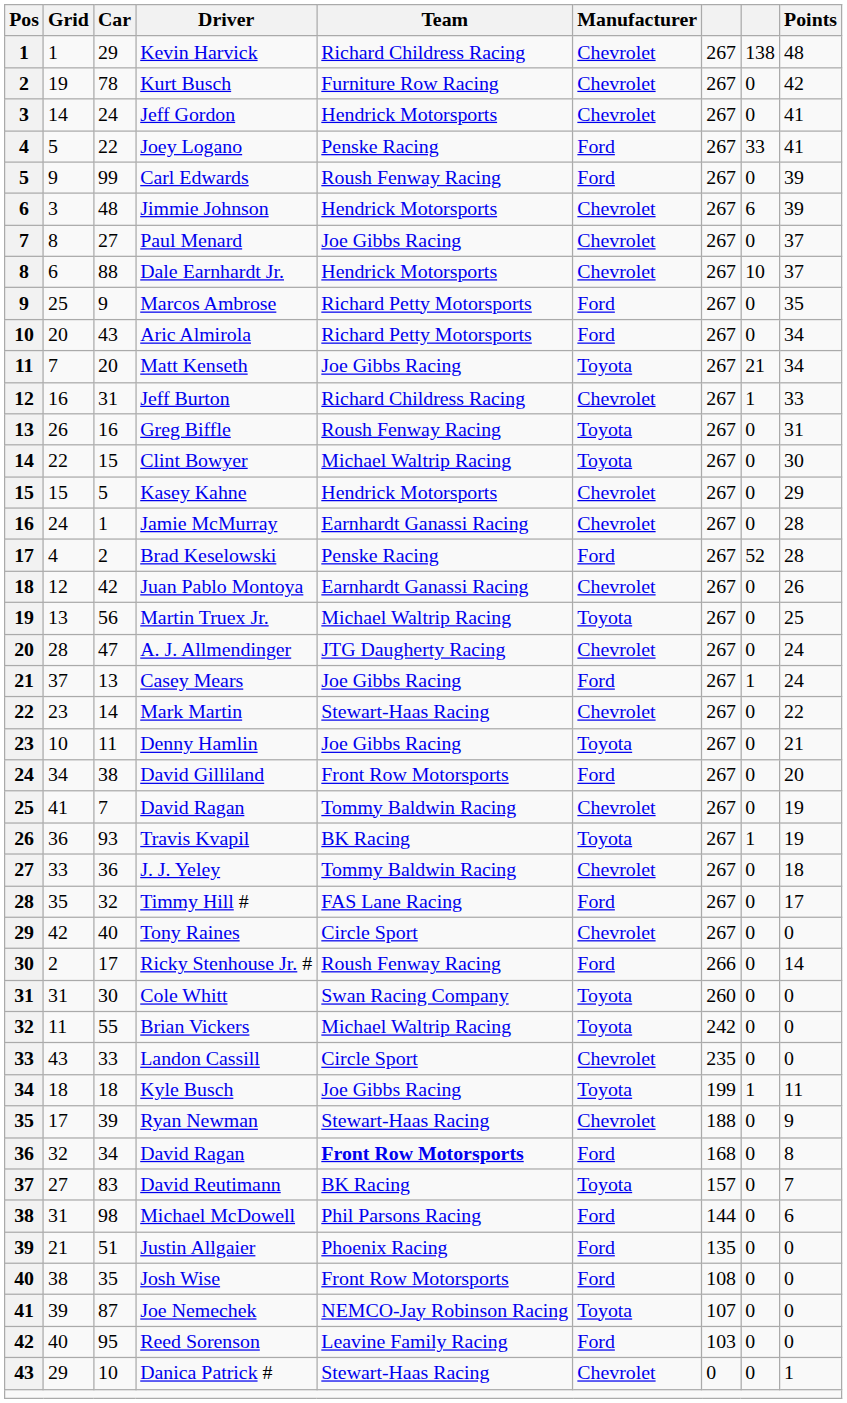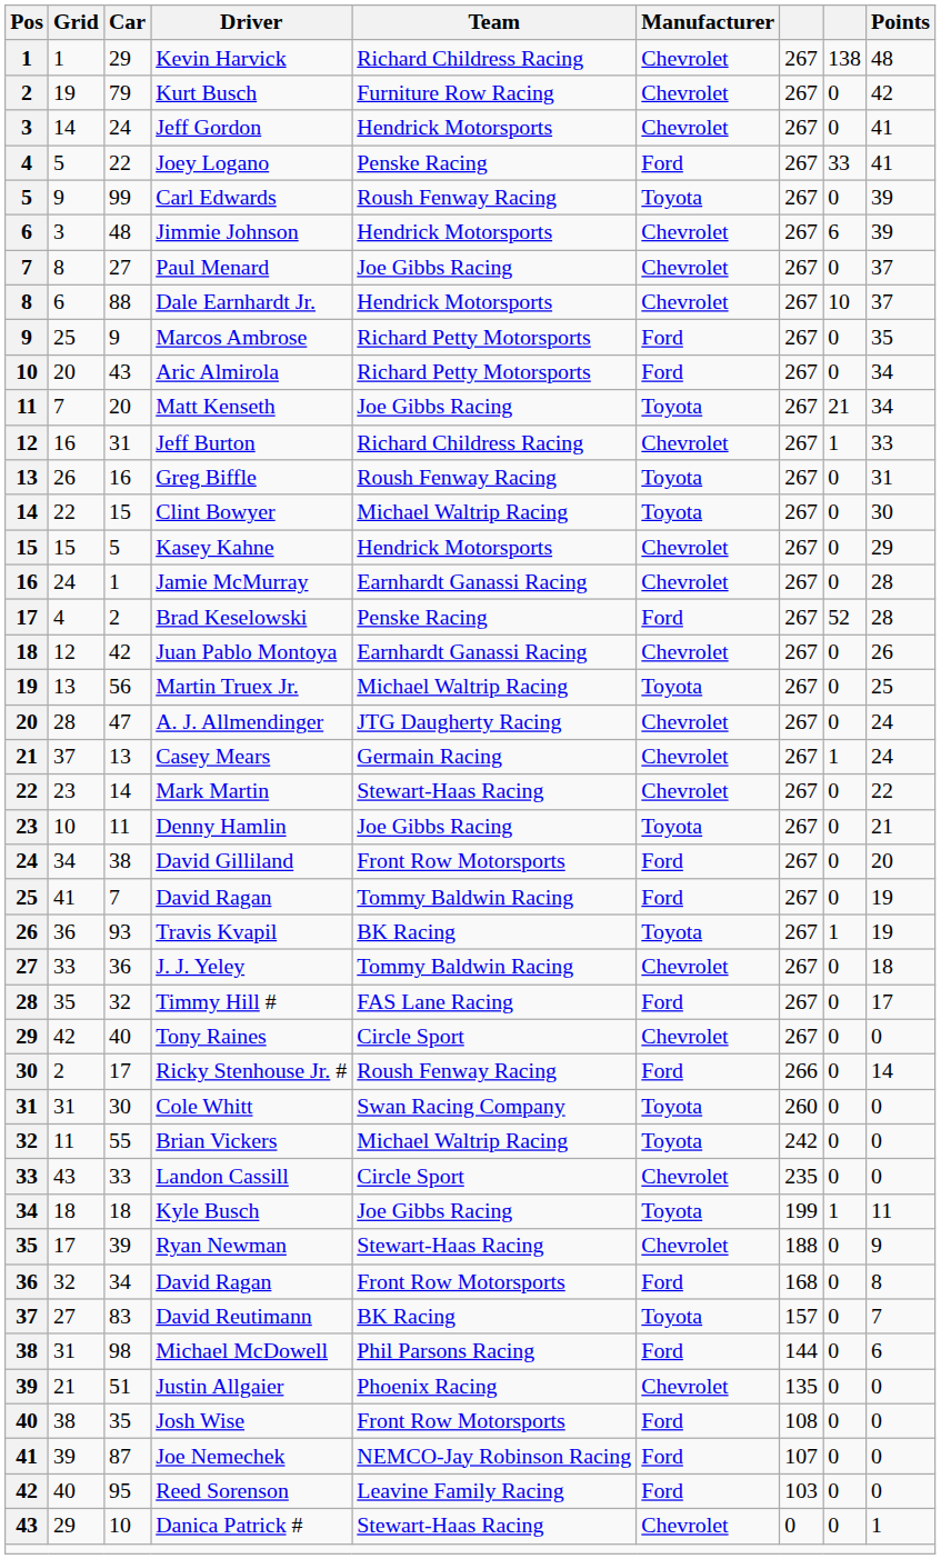 <table class="wikitable" border="1">
 <tr>
 <th>Pos</th>
 <th>Grid</th>
 <th>Car</th>
 <th>Driver</th>
 <th>Team</th>
 <th>Manufacturer</th>
 <th></th>
 <th></th>
 <th>Points</th>
 </tr>
 <tr>
 <th>1</th>
 <td>1</td>
 <td>29</td>
 <td><a href='#'>Kevin Harvick</a></td>
 <td><a href='#'>Richard Childress Racing</a></td>
 <td><a href='#'>Chevrolet</a></td>
 <td>267</td>
 <td>138</td>
 <td>48</td>
 </tr>
 <tr>
 <th>2</th>
 <td>19</td>
-<td>78</td>
+<td>79</td>
 <td><a href='#'>Kurt Busch</a></td>
 <td><a href='#'>Furniture Row Racing</a></td>
 <td><a href='#'>Chevrolet</a></td>
 <td>267</td>
 <td>0</td>
 <td>42</td>
 </tr>
 <tr>
 <th>3</th>
 <td>14</td>
 <td>24</td>
 <td><a href='#'>Jeff Gordon</a></td>
 <td><a href='#'>Hendrick Motorsports</a></td>
 <td><a href='#'>Chevrolet</a></td>
 <td>267</td>
 <td>0</td>
 <td>41</td>
 </tr>
 <tr>
 <th>4</th>
 <td>5</td>
 <td>22</td>
 <td><a href='#'>Joey Logano</a></td>
 <td><a href='#'>Penske Racing</a></td>
 <td><a href='#'>Ford</a></td>
 <td>267</td>
 <td>33</td>
 <td>41</td>
 </tr>
 <tr>
 <th>5</th>
 <td>9</td>
 <td>99</td>
 <td><a href='#'>Carl Edwards</a></td>
 <td><a href='#'>Roush Fenway Racing</a></td>
-<td><a href='#'>Ford</a></td>
+<td><a href='#'>Toyota</a></td>
 <td>267</td>
 <td>0</td>
 <td>39</td>
 </tr>
 <tr>
 <th>6</th>
 <td>3</td>
 <td>48</td>
 <td><a href='#'>Jimmie Johnson</a></td>
 <td><a href='#'>Hendrick Motorsports</a></td>
 <td><a href='#'>Chevrolet</a></td>
 <td>267</td>
 <td>6</td>
 <td>39</td>
 </tr>
 <tr>
 <th>7</th>
 <td>8</td>
 <td>27</td>
 <td><a href='#'>Paul Menard</a></td>
 <td><a href='#'>Joe Gibbs Racing</a></td>
 <td><a href='#'>Chevrolet</a></td>
 <td>267</td>
 <td>0</td>
 <td>37</td>
 </tr>
 <tr>
 <th>8</th>
 <td>6</td>
 <td>88</td>
 <td><a href='#'>Dale Earnhardt Jr.</a></td>
 <td><a href='#'>Hendrick Motorsports</a></td>
 <td><a href='#'>Chevrolet</a></td>
 <td>267</td>
 <td>10</td>
 <td>37</td>
 </tr>
 <tr>
 <th>9</th>
 <td>25</td>
 <td>9</td>
 <td><a href='#'>Marcos Ambrose</a></td>
 <td><a href='#'>Richard Petty Motorsports</a></td>
 <td><a href='#'>Ford</a></td>
 <td>267</td>
 <td>0</td>
 <td>35</td>
 </tr>
 <tr>
 <th>10</th>
 <td>20</td>
 <td>43</td>
 <td><a href='#'>Aric Almirola</a></td>
 <td><a href='#'>Richard Petty Motorsports</a></td>
 <td><a href='#'>Ford</a></td>
 <td>267</td>
 <td>0</td>
 <td>34</td>
 </tr>
 <tr>
 <th>11</th>
 <td>7</td>
 <td>20</td>
 <td><a href='#'>Matt Kenseth</a></td>
 <td><a href='#'>Joe Gibbs Racing</a></td>
 <td><a href='#'>Toyota</a></td>
 <td>267</td>
 <td>21</td>
 <td>34</td>
 </tr>
 <tr>
 <th>12</th>
 <td>16</td>
 <td>31</td>
 <td><a href='#'>Jeff Burton</a></td>
 <td><a href='#'>Richard Childress Racing</a></td>
 <td><a href='#'>Chevrolet</a></td>
 <td>267</td>
 <td>1</td>
 <td>33</td>
 </tr>
 <tr>
 <th>13</th>
 <td>26</td>
 <td>16</td>
 <td><a href='#'>Greg Biffle</a></td>
 <td><a href='#'>Roush Fenway Racing</a></td>
 <td><a href='#'>Toyota</a></td>
 <td>267</td>
 <td>0</td>
 <td>31</td>
 </tr>
 <tr>
 <th>14</th>
 <td>22</td>
 <td>15</td>
 <td><a href='#'>Clint Bowyer</a></td>
 <td><a href='#'>Michael Waltrip Racing</a></td>
 <td><a href='#'>Toyota</a></td>
 <td>267</td>
 <td>0</td>
 <td>30</td>
 </tr>
 <tr>
 <th>15</th>
 <td>15</td>
 <td>5</td>
 <td><a href='#'>Kasey Kahne</a></td>
 <td><a href='#'>Hendrick Motorsports</a></td>
 <td><a href='#'>Chevrolet</a></td>
 <td>267</td>
 <td>0</td>
 <td>29</td>
 </tr>
 <tr>
 <th>16</th>
 <td>24</td>
 <td>1</td>
 <td><a href='#'>Jamie McMurray</a></td>
 <td><a href='#'>Earnhardt Ganassi Racing</a></td>
 <td><a href='#'>Chevrolet</a></td>
 <td>267</td>
 <td>0</td>
 <td>28</td>
 </tr>
 <tr>
 <th>17</th>
 <td>4</td>
 <td>2</td>
 <td><a href='#'>Brad Keselowski</a></td>
 <td><a href='#'>Penske Racing</a></td>
 <td><a href='#'>Ford</a></td>
 <td>267</td>
 <td>52</td>
 <td>28</td>
 </tr>
 <tr>
 <th>18</th>
 <td>12</td>
 <td>42</td>
 <td><a href='#'>Juan Pablo Montoya</a></td>
 <td><a href='#'>Earnhardt Ganassi Racing</a></td>
 <td><a href='#'>Chevrolet</a></td>
 <td>267</td>
 <td>0</td>
 <td>26</td>
 </tr>
 <tr>
 <th>19</th>
 <td>13</td>
 <td>56</td>
 <td><a href='#'>Martin Truex Jr.</a></td>
 <td><a href='#'>Michael Waltrip Racing</a></td>
 <td><a href='#'>Toyota</a></td>
 <td>267</td>
 <td>0</td>
 <td>25</td>
 </tr>
 <tr>
 <th>20</th>
 <td>28</td>
 <td>47</td>
 <td><a href='#'>A. J. Allmendinger</a></td>
 <td><a href='#'>JTG Daugherty Racing</a></td>
 <td><a href='#'>Chevrolet</a></td>
 <td>267</td>
 <td>0</td>
 <td>24</td>
 </tr>
 <tr>
 <th>21</th>
 <td>37</td>
 <td>13</td>
 <td><a href='#'>Casey Mears</a></td>
-<td><a href='#'>Joe Gibbs Racing</a></td>
-<td><a href='#'>Ford</a></td>
+<td><a href='#'>Germain Racing</a></td>
+<td><a href='#'>Chevrolet</a></td>
 <td>267</td>
 <td>1</td>
 <td>24</td>
 </tr>
 <tr>
 <th>22</th>
 <td>23</td>
 <td>14</td>
 <td><a href='#'>Mark Martin</a></td>
 <td><a href='#'>Stewart-Haas Racing</a></td>
 <td><a href='#'>Chevrolet</a></td>
 <td>267</td>
 <td>0</td>
 <td>22</td>
 </tr>
 <tr>
 <th>23</th>
 <td>10</td>
 <td>11</td>
 <td><a href='#'>Denny Hamlin</a></td>
 <td><a href='#'>Joe Gibbs Racing</a></td>
 <td><a href='#'>Toyota</a></td>
 <td>267</td>
 <td>0</td>
 <td>21</td>
 </tr>
 <tr>
 <th>24</th>
 <td>34</td>
 <td>38</td>
 <td><a href='#'>David Gilliland</a></td>
 <td><a href='#'>Front Row Motorsports</a></td>
 <td><a href='#'>Ford</a></td>
 <td>267</td>
 <td>0</td>
 <td>20</td>
 </tr>
 <tr>
 <th>25</th>
 <td>41</td>
 <td>7</td>
 <td><a href='#'>David Ragan</a></td>
 <td><a href='#'>Tommy Baldwin Racing</a></td>
-<td><a href='#'>Chevrolet</a></td>
+<td><a href='#'>Ford</a></td>
 <td>267</td>
 <td>0</td>
 <td>19</td>
 </tr>
 <tr>
 <th>26</th>
 <td>36</td>
 <td>93</td>
 <td><a href='#'>Travis Kvapil</a></td>
 <td><a href='#'>BK Racing</a></td>
 <td><a href='#'>Toyota</a></td>
 <td>267</td>
 <td>1</td>
 <td>19</td>
 </tr>
 <tr>
 <th>27</th>
 <td>33</td>
 <td>36</td>
 <td><a href='#'>J. J. Yeley</a></td>
 <td><a href='#'>Tommy Baldwin Racing</a></td>
 <td><a href='#'>Chevrolet</a></td>
 <td>267</td>
 <td>0</td>
 <td>18</td>
 </tr>
 <tr>
 <th>28</th>
 <td>35</td>
 <td>32</td>
 <td><a href='#'>Timmy Hill</a> #</td>
 <td><a href='#'>FAS Lane Racing</a></td>
 <td><a href='#'>Ford</a></td>
 <td>267</td>
 <td>0</td>
 <td>17</td>
 </tr>
 <tr>
 <th>29</th>
 <td>42</td>
 <td>40</td>
 <td><a href='#'>Tony Raines</a></td>
 <td><a href='#'>Circle Sport</a></td>
 <td><a href='#'>Chevrolet</a></td>
 <td>267</td>
 <td>0</td>
 <td>0</td>
 </tr>
 <tr>
 <th>30</th>
 <td>2</td>
 <td>17</td>
 <td><a href='#'>Ricky Stenhouse Jr.</a> #</td>
 <td><a href='#'>Roush Fenway Racing</a></td>
 <td><a href='#'>Ford</a></td>
 <td>266</td>
 <td>0</td>
 <td>14</td>
 </tr>
 <tr>
 <th>31</th>
 <td>31</td>
 <td>30</td>
 <td><a href='#'>Cole Whitt</a></td>
 <td><a href='#'>Swan Racing Company</a></td>
 <td><a href='#'>Toyota</a></td>
 <td>260</td>
 <td>0</td>
 <td>0</td>
 </tr>
 <tr>
 <th>32</th>
 <td>11</td>
 <td>55</td>
 <td><a href='#'>Brian Vickers</a></td>
 <td><a href='#'>Michael Waltrip Racing</a></td>
 <td><a href='#'>Toyota</a></td>
 <td>242</td>
 <td>0</td>
 <td>0</td>
 </tr>
 <tr>
 <th>33</th>
 <td>43</td>
 <td>33</td>
 <td><a href='#'>Landon Cassill</a></td>
 <td><a href='#'>Circle Sport</a></td>
 <td><a href='#'>Chevrolet</a></td>
 <td>235</td>
 <td>0</td>
 <td>0</td>
 </tr>
 <tr>
 <th>34</th>
 <td>18</td>
 <td>18</td>
 <td><a href='#'>Kyle Busch</a></td>
 <td><a href='#'>Joe Gibbs Racing</a></td>
 <td><a href='#'>Toyota</a></td>
 <td>199</td>
 <td>1</td>
 <td>11</td>
 </tr>
 <tr>
 <th>35</th>
 <td>17</td>
 <td>39</td>
 <td><a href='#'>Ryan Newman</a></td>
 <td><a href='#'>Stewart-Haas Racing</a></td>
 <td><a href='#'>Chevrolet</a></td>
 <td>188</td>
 <td>0</td>
 <td>9</td>
 </tr>
 <tr>
 <th>36</th>
 <td>32</td>
 <td>34</td>
 <td><a href='#'>David Ragan</a></td>
-<td><strong><a href='#'>Front Row Motorsports</a></strong></td>
+<td><a href='#'>Front Row Motorsports</a></td>
 <td><a href='#'>Ford</a></td>
 <td>168</td>
 <td>0</td>
 <td>8</td>
 </tr>
 <tr>
 <th>37</th>
 <td>27</td>
 <td>83</td>
 <td><a href='#'>David Reutimann</a></td>
 <td><a href='#'>BK Racing</a></td>
 <td><a href='#'>Toyota</a></td>
 <td>157</td>
 <td>0</td>
 <td>7</td>
 </tr>
 <tr>
 <th>38</th>
 <td>31</td>
 <td>98</td>
 <td><a href='#'>Michael McDowell</a></td>
 <td><a href='#'>Phil Parsons Racing</a></td>
 <td><a href='#'>Ford</a></td>
 <td>144</td>
 <td>0</td>
 <td>6</td>
 </tr>
 <tr>
 <th>39</th>
 <td>21</td>
 <td>51</td>
 <td><a href='#'>Justin Allgaier</a></td>
 <td><a href='#'>Phoenix Racing</a></td>
-<td><a href='#'>Ford</a></td>
+<td><a href='#'>Chevrolet</a></td>
 <td>135</td>
 <td>0</td>
 <td>0</td>
 </tr>
 <tr>
 <th>40</th>
 <td>38</td>
 <td>35</td>
 <td><a href='#'>Josh Wise</a></td>
 <td><a href='#'>Front Row Motorsports</a></td>
 <td><a href='#'>Ford</a></td>
 <td>108</td>
 <td>0</td>
 <td>0</td>
 </tr>
 <tr>
 <th>41</th>
 <td>39</td>
 <td>87</td>
 <td><a href='#'>Joe Nemechek</a></td>
 <td><a href='#'>NEMCO-Jay Robinson Racing</a></td>
-<td><a href='#'>Toyota</a></td>
+<td><a href='#'>Ford</a></td>
 <td>107</td>
 <td>0</td>
 <td>0</td>
 </tr>
 <tr>
 <th>42</th>
 <td>40</td>
 <td>95</td>
 <td><a href='#'>Reed Sorenson</a></td>
 <td><a href='#'>Leavine Family Racing</a></td>
 <td><a href='#'>Ford</a></td>
 <td>103</td>
 <td>0</td>
 <td>0</td>
 </tr>
 <tr>
 <th>43</th>
 <td>29</td>
 <td>10</td>
 <td><a href='#'>Danica Patrick</a> #</td>
 <td><a href='#'>Stewart-Haas Racing</a></td>
 <td><a href='#'>Chevrolet</a></td>
 <td>0</td>
 <td>0</td>
 <td>1</td>
 </tr>
 <tr class="sortbottom">
 <td colspan="9"></td>
 </tr>
 </table>
